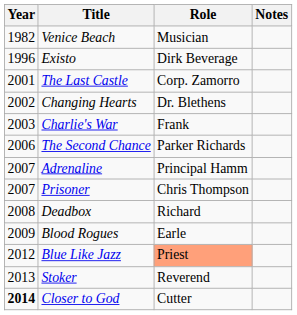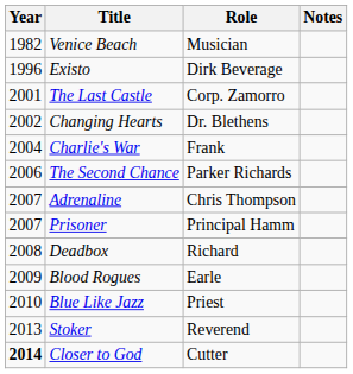 <table class="wikitable sortable">
 <tr>
 <th>Year</th>
 <th>Title</th>
 <th>Role</th>
 <th>Notes</th>
 </tr>
 <tr>
 <td>1982</td>
 <td><em>Venice Beach</em></td>
 <td>Musician</td>
 <td></td>
 </tr>
 <tr>
 <td>1996</td>
 <td><em>Existo</em></td>
 <td>Dirk Beverage</td>
 <td></td>
 </tr>
 <tr>
 <td>2001</td>
 <td><em><a href='#'>The Last Castle</a></em></td>
 <td>Corp. Zamorro</td>
 <td></td>
 </tr>
 <tr>
 <td>2002</td>
 <td><em>Changing Hearts</em></td>
 <td>Dr. Blethens</td>
 <td></td>
 </tr>
 <tr>
-<td>2003</td>
+<td>2004</td>
 <td><em><a href='#'>Charlie's War</a></em></td>
 <td>Frank</td>
 <td></td>
 </tr>
 <tr>
 <td>2006</td>
 <td><em><a href='#'>The Second Chance</a></em></td>
 <td>Parker Richards</td>
 <td></td>
 </tr>
 <tr>
 <td>2007</td>
 <td><em><a href='#'>Adrenaline</a></em></td>
-<td>Principal Hamm</td>
+<td>Chris Thompson</td>
 <td></td>
 </tr>
 <tr>
 <td>2007</td>
 <td><em><a href='#'>Prisoner</a></em></td>
-<td>Chris Thompson</td>
+<td>Principal Hamm</td>
 <td></td>
 </tr>
 <tr>
 <td>2008</td>
 <td><em>Deadbox</em></td>
 <td>Richard</td>
 <td></td>
 </tr>
 <tr>
 <td>2009</td>
 <td><em>Blood Rogues</em></td>
 <td>Earle</td>
 <td></td>
 </tr>
 <tr>
-<td>2012</td>
+<td>2010</td>
 <td><em><a href='#'>Blue Like Jazz</a></em></td>
-<td style="background: lightsalmon;">Priest</td>
+<td>Priest</td>
 <td></td>
 </tr>
 <tr>
 <td>2013</td>
 <td><em><a href='#'>Stoker</a></em></td>
 <td>Reverend</td>
 <td></td>
 </tr>
 <tr>
 <td><strong>2014</strong></td>
 <td><em><a href='#'>Closer to God</a></em></td>
 <td>Cutter</td>
 <td></td>
 </tr>
 </table>
